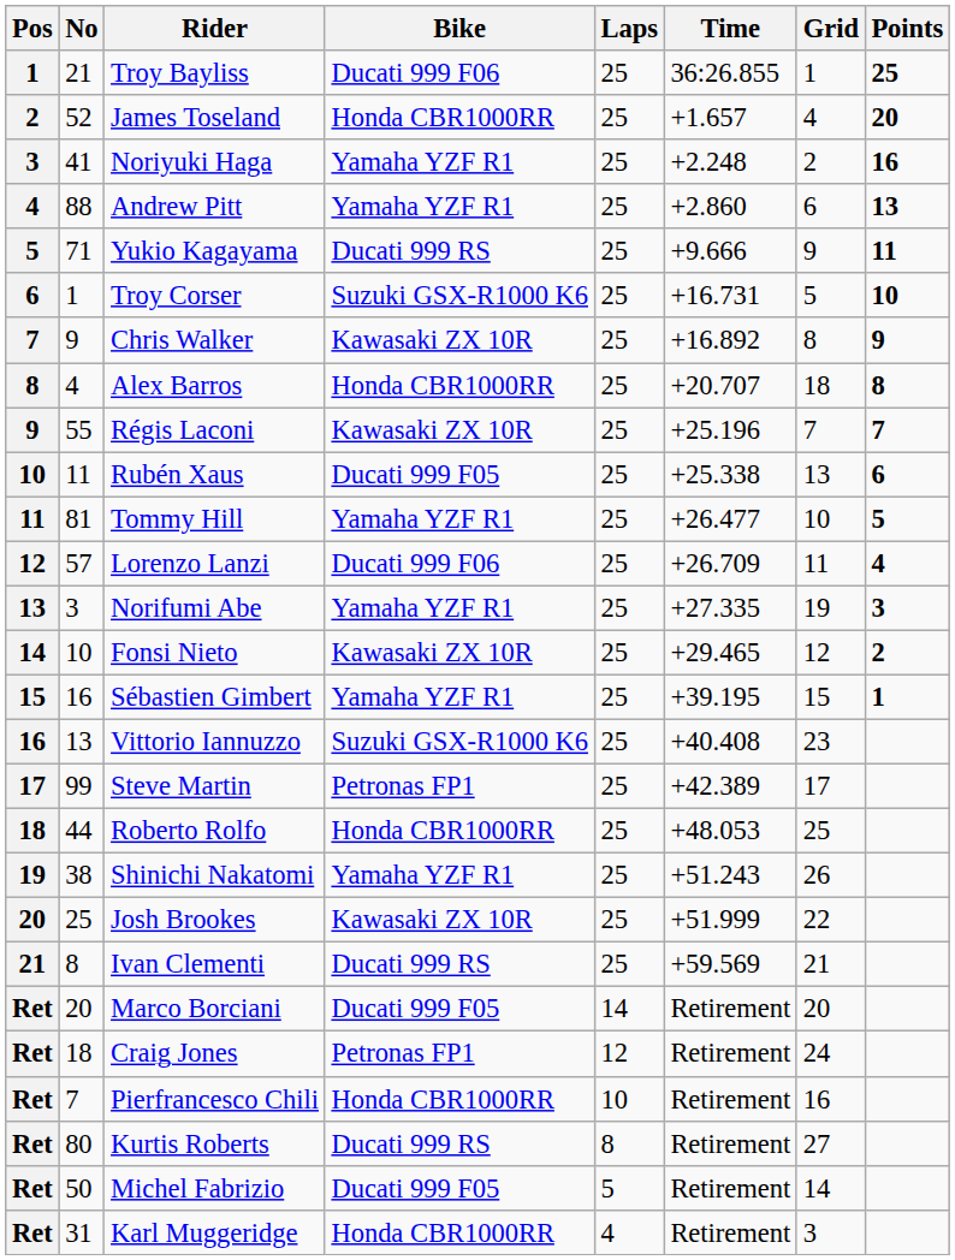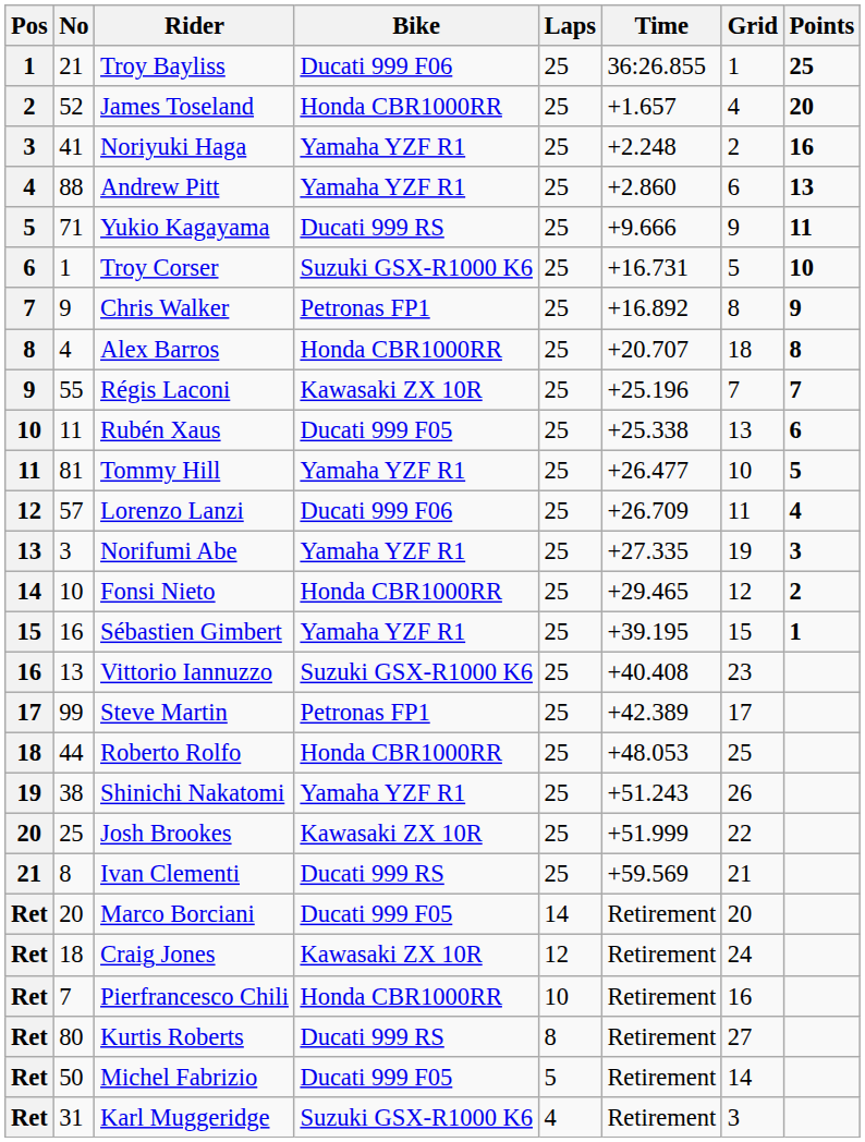 <table class="wikitable" style="font-size: 95%;">
 <tr>
 <th>Pos</th>
 <th>No</th>
 <th>Rider</th>
 <th>Bike</th>
 <th>Laps</th>
 <th>Time</th>
 <th>Grid</th>
 <th>Points</th>
 </tr>
 <tr>
 <th>1</th>
 <td>21</td>
 <td> <a href='#'>Troy Bayliss</a></td>
 <td><a href='#'>Ducati 999 F06</a></td>
 <td>25</td>
 <td>36:26.855</td>
 <td>1</td>
 <td><strong>25</strong></td>
 </tr>
 <tr>
 <th>2</th>
 <td>52</td>
 <td> <a href='#'>James Toseland</a></td>
 <td><a href='#'>Honda CBR1000RR</a></td>
 <td>25</td>
 <td>+1.657</td>
 <td>4</td>
 <td><strong>20</strong></td>
 </tr>
 <tr>
 <th>3</th>
 <td>41</td>
 <td> <a href='#'>Noriyuki Haga</a></td>
 <td><a href='#'>Yamaha YZF R1</a></td>
 <td>25</td>
 <td>+2.248</td>
 <td>2</td>
 <td><strong>16</strong></td>
 </tr>
 <tr>
 <th>4</th>
 <td>88</td>
 <td> <a href='#'>Andrew Pitt</a></td>
 <td><a href='#'>Yamaha YZF R1</a></td>
 <td>25</td>
 <td>+2.860</td>
 <td>6</td>
 <td><strong>13</strong></td>
 </tr>
 <tr>
 <th>5</th>
 <td>71</td>
 <td> <a href='#'>Yukio Kagayama</a></td>
 <td><a href='#'>Ducati 999 RS</a></td>
 <td>25</td>
 <td>+9.666</td>
 <td>9</td>
 <td><strong>11</strong></td>
 </tr>
 <tr>
 <th>6</th>
 <td>1</td>
 <td> <a href='#'>Troy Corser</a></td>
 <td><a href='#'>Suzuki GSX-R1000 K6</a></td>
 <td>25</td>
 <td>+16.731</td>
 <td>5</td>
 <td><strong>10</strong></td>
 </tr>
 <tr>
 <th>7</th>
 <td>9</td>
 <td> <a href='#'>Chris Walker</a></td>
-<td><a href='#'>Kawasaki ZX 10R</a></td>
+<td><a href='#'>Petronas FP1</a></td>
 <td>25</td>
 <td>+16.892</td>
 <td>8</td>
 <td><strong>9</strong></td>
 </tr>
 <tr>
 <th>8</th>
 <td>4</td>
 <td> <a href='#'>Alex Barros</a></td>
 <td><a href='#'>Honda CBR1000RR</a></td>
 <td>25</td>
 <td>+20.707</td>
 <td>18</td>
 <td><strong>8</strong></td>
 </tr>
 <tr>
 <th>9</th>
 <td>55</td>
 <td> <a href='#'>Régis Laconi</a></td>
 <td><a href='#'>Kawasaki ZX 10R</a></td>
 <td>25</td>
 <td>+25.196</td>
 <td>7</td>
 <td><strong>7</strong></td>
 </tr>
 <tr>
 <th>10</th>
 <td>11</td>
 <td> <a href='#'>Rubén Xaus</a></td>
 <td><a href='#'>Ducati 999 F05</a></td>
 <td>25</td>
 <td>+25.338</td>
 <td>13</td>
 <td><strong>6</strong></td>
 </tr>
 <tr>
 <th>11</th>
 <td>81</td>
 <td> <a href='#'>Tommy Hill</a></td>
 <td><a href='#'>Yamaha YZF R1</a></td>
 <td>25</td>
 <td>+26.477</td>
 <td>10</td>
 <td><strong>5</strong></td>
 </tr>
 <tr>
 <th>12</th>
 <td>57</td>
 <td> <a href='#'>Lorenzo Lanzi</a></td>
 <td><a href='#'>Ducati 999 F06</a></td>
 <td>25</td>
 <td>+26.709</td>
 <td>11</td>
 <td><strong>4</strong></td>
 </tr>
 <tr>
 <th>13</th>
 <td>3</td>
 <td> <a href='#'>Norifumi Abe</a></td>
 <td><a href='#'>Yamaha YZF R1</a></td>
 <td>25</td>
 <td>+27.335</td>
 <td>19</td>
 <td><strong>3</strong></td>
 </tr>
 <tr>
 <th>14</th>
 <td>10</td>
 <td> <a href='#'>Fonsi Nieto</a></td>
-<td><a href='#'>Kawasaki ZX 10R</a></td>
+<td><a href='#'>Honda CBR1000RR</a></td>
 <td>25</td>
 <td>+29.465</td>
 <td>12</td>
 <td><strong>2</strong></td>
 </tr>
 <tr>
 <th>15</th>
 <td>16</td>
 <td> <a href='#'>Sébastien Gimbert</a></td>
 <td><a href='#'>Yamaha YZF R1</a></td>
 <td>25</td>
 <td>+39.195</td>
 <td>15</td>
 <td><strong>1</strong></td>
 </tr>
 <tr>
 <th>16</th>
 <td>13</td>
 <td> <a href='#'>Vittorio Iannuzzo</a></td>
 <td><a href='#'>Suzuki GSX-R1000 K6</a></td>
 <td>25</td>
 <td>+40.408</td>
 <td>23</td>
 <td></td>
 </tr>
 <tr>
 <th>17</th>
 <td>99</td>
 <td> <a href='#'>Steve Martin</a></td>
 <td><a href='#'>Petronas FP1</a></td>
 <td>25</td>
 <td>+42.389</td>
 <td>17</td>
 <td></td>
 </tr>
 <tr>
 <th>18</th>
 <td>44</td>
 <td> <a href='#'>Roberto Rolfo</a></td>
 <td><a href='#'>Honda CBR1000RR</a></td>
 <td>25</td>
 <td>+48.053</td>
 <td>25</td>
 <td></td>
 </tr>
 <tr>
 <th>19</th>
 <td>38</td>
 <td> <a href='#'>Shinichi Nakatomi</a></td>
 <td><a href='#'>Yamaha YZF R1</a></td>
 <td>25</td>
 <td>+51.243</td>
 <td>26</td>
 <td></td>
 </tr>
 <tr>
 <th>20</th>
 <td>25</td>
 <td> <a href='#'>Josh Brookes</a></td>
 <td><a href='#'>Kawasaki ZX 10R</a></td>
 <td>25</td>
 <td>+51.999</td>
 <td>22</td>
 <td></td>
 </tr>
 <tr>
 <th>21</th>
 <td>8</td>
 <td> <a href='#'>Ivan Clementi</a></td>
 <td><a href='#'>Ducati 999 RS</a></td>
 <td>25</td>
 <td>+59.569</td>
 <td>21</td>
 <td></td>
 </tr>
 <tr>
 <th>Ret</th>
 <td>20</td>
 <td> <a href='#'>Marco Borciani</a></td>
 <td><a href='#'>Ducati 999 F05</a></td>
 <td>14</td>
 <td>Retirement</td>
 <td>20</td>
 <td></td>
 </tr>
 <tr>
 <th>Ret</th>
 <td>18</td>
 <td> <a href='#'>Craig Jones</a></td>
-<td><a href='#'>Petronas FP1</a></td>
+<td><a href='#'>Kawasaki ZX 10R</a></td>
 <td>12</td>
 <td>Retirement</td>
 <td>24</td>
 <td></td>
 </tr>
 <tr>
 <th>Ret</th>
 <td>7</td>
 <td> <a href='#'>Pierfrancesco Chili</a></td>
 <td><a href='#'>Honda CBR1000RR</a></td>
 <td>10</td>
 <td>Retirement</td>
 <td>16</td>
 <td></td>
 </tr>
 <tr>
 <th>Ret</th>
 <td>80</td>
 <td> <a href='#'>Kurtis Roberts</a></td>
 <td><a href='#'>Ducati 999 RS</a></td>
 <td>8</td>
 <td>Retirement</td>
 <td>27</td>
 <td></td>
 </tr>
 <tr>
 <th>Ret</th>
 <td>50</td>
 <td> <a href='#'>Michel Fabrizio</a></td>
 <td><a href='#'>Ducati 999 F05</a></td>
 <td>5</td>
 <td>Retirement</td>
 <td>14</td>
 <td></td>
 </tr>
 <tr>
 <th>Ret</th>
 <td>31</td>
 <td> <a href='#'>Karl Muggeridge</a></td>
-<td><a href='#'>Honda CBR1000RR</a></td>
+<td><a href='#'>Suzuki GSX-R1000 K6</a></td>
 <td>4</td>
 <td>Retirement</td>
 <td>3</td>
 <td></td>
 </tr>
 </table>
